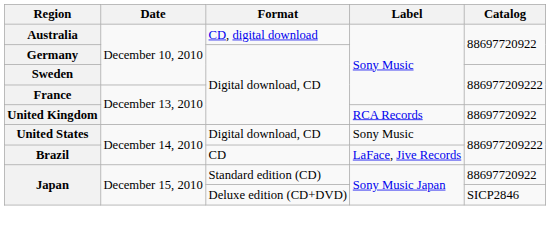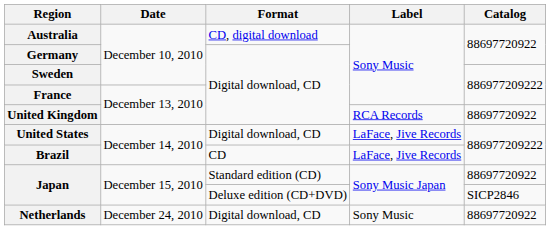 <table class="wikitable plainrowheaders">
 <tr>
 <th scope="col">Region</th>
 <th scope="col">Date</th>
 <th scope="col">Format</th>
 <th scope="col">Label</th>
 <th scope="col">Catalog</th>
 </tr>
 <tr>
 <th scope="row">Australia</th>
 <td rowspan=3>December 10, 2010</td>
 <td><a href='#'>CD</a>, <a href='#'>digital download</a></td>
 <td rowspan=4><a href='#'>Sony Music</a></td>
 <td rowspan="2">88697720922</td>
 </tr>
 <tr>
 <th scope="row">Germany</th>
 <td rowspan="4">Digital download, CD</td>
 </tr>
 <tr>
 <th scope="row">Sweden</th>
 <td rowspan="2">886977209222</td>
 </tr>
 <tr>
 <th scope="row">France</th>
 <td rowspan="2">December 13, 2010</td>
 </tr>
 <tr>
 <th scope="row">United Kingdom</th>
 <td><a href='#'>RCA Records</a></td>
 <td>88697720922</td>
 </tr>
 <tr>
 <th scope="row">United States</th>
 <td rowspan="2">December 14, 2010</td>
 <td>Digital download, CD</td>
-<td>Sony Music</td>
+<td><a href='#'>LaFace</a>, <a href='#'>Jive Records</a></td>
 <td rowspan="2">886977209222</td>
 </tr>
 <tr>
 <th scope="row">Brazil</th>
 <td>CD</td>
 <td><a href='#'>LaFace</a>, <a href='#'>Jive Records</a></td>
 </tr>
 <tr>
 <th scope="row" rowspan="2">Japan</th>
 <td rowspan="2">December 15, 2010</td>
 <td>Standard edition (CD)</td>
 <td rowspan="2"><a href='#'>Sony Music Japan</a></td>
 <td>88697720922</td>
 </tr>
 <tr>
 <td>Deluxe edition (CD+DVD)</td>
 <td>SICP2846</td>
 </tr>
+<tr>
+<th scope="row">Netherlands</th>
+<td>December 24, 2010</td>
+<td>Digital download, CD</td>
+<td>Sony Music</td>
+<td>88697720922</td>
+</tr>
 </table>
